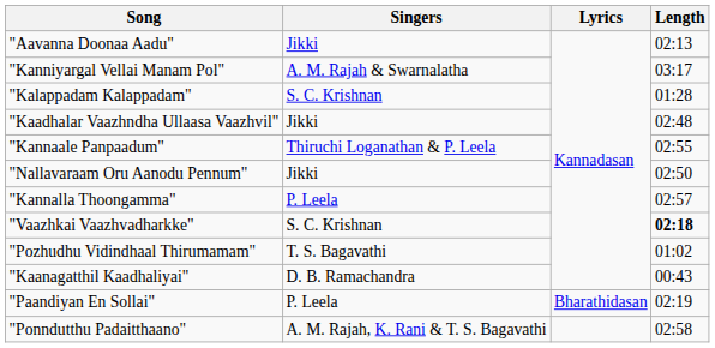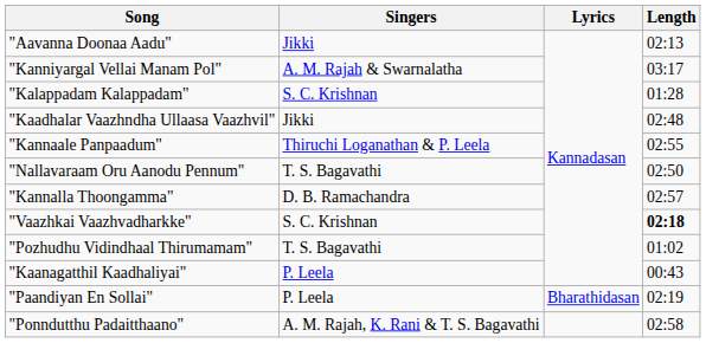 <table class="wikitable">
 <tr>
 <th>Song</th>
 <th>Singers</th>
 <th>Lyrics</th>
 <th>Length</th>
 </tr>
 <tr>
 <td>"Aavanna Doonaa Aadu"</td>
 <td><a href='#'>Jikki</a></td>
 <td rowspan=10><a href='#'>Kannadasan</a></td>
 <td>02:13</td>
 </tr>
 <tr>
 <td>"Kanniyargal Vellai Manam Pol"</td>
 <td><a href='#'>A. M. Rajah</a> & Swarnalatha</td>
 <td>03:17</td>
 </tr>
 <tr>
 <td>"Kalappadam Kalappadam"</td>
 <td><a href='#'>S. C. Krishnan</a></td>
 <td>01:28</td>
 </tr>
 <tr>
 <td>"Kaadhalar Vaazhndha Ullaasa Vaazhvil"</td>
 <td>Jikki</td>
 <td>02:48</td>
 </tr>
 <tr>
 <td>"Kannaale Panpaadum"</td>
 <td><a href='#'>Thiruchi Loganathan</a> & <a href='#'>P. Leela</a></td>
 <td>02:55</td>
 </tr>
 <tr>
 <td>"Nallavaraam Oru Aanodu Pennum"</td>
-<td>Jikki</td>
+<td>T. S. Bagavathi</td>
 <td>02:50</td>
 </tr>
 <tr>
 <td>"Kannalla Thoongamma"</td>
-<td><a href='#'>P. Leela</a></td>
+<td>D. B. Ramachandra</td>
 <td>02:57</td>
 </tr>
 <tr>
 <td>"Vaazhkai Vaazhvadharkke"</td>
 <td>S. C. Krishnan</td>
 <td><strong>02:18</strong></td>
 </tr>
 <tr>
 <td>"Pozhudhu Vidindhaal Thirumamam"</td>
 <td>T. S. Bagavathi</td>
 <td>01:02</td>
 </tr>
 <tr>
 <td>"Kaanagatthil Kaadhaliyai"</td>
-<td>D. B. Ramachandra</td>
+<td><a href='#'>P. Leela</a></td>
 <td>00:43</td>
 </tr>
 <tr>
 <td>"Paandiyan En Sollai"</td>
 <td>P. Leela</td>
 <td><a href='#'>Bharathidasan</a></td>
 <td>02:19</td>
 </tr>
 <tr>
 <td>"Ponndutthu Padaitthaano"</td>
 <td>A. M. Rajah, <a href='#'>K. Rani</a> & T. S. Bagavathi</td>
 <td></td>
 <td>02:58</td>
 </tr>
 </table>
